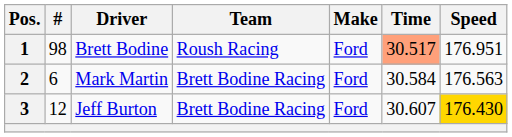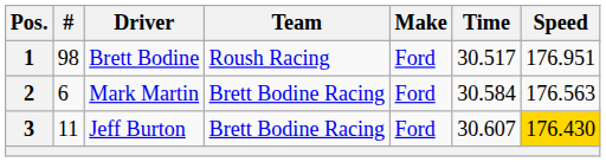 <table class="wikitable" style="font-size:95%">
 <tr>
 <th>Pos.</th>
 <th>#</th>
 <th>Driver</th>
 <th>Team</th>
 <th>Make</th>
 <th>Time</th>
 <th>Speed</th>
 </tr>
 <tr>
 <th>1</th>
 <td>98</td>
 <td><a href='#'>Brett Bodine</a></td>
 <td><a href='#'>Roush Racing</a></td>
 <td><a href='#'>Ford</a></td>
-<td style="background: lightsalmon;">30.517</td>
+<td>30.517</td>
 <td>176.951</td>
 </tr>
 <tr>
 <th>2</th>
 <td>6</td>
 <td><a href='#'>Mark Martin</a></td>
 <td><a href='#'>Brett Bodine Racing</a></td>
 <td><a href='#'>Ford</a></td>
 <td>30.584</td>
 <td>176.563</td>
 </tr>
 <tr>
 <th>3</th>
-<td>12</td>
+<td>11</td>
 <td><a href='#'>Jeff Burton</a></td>
 <td><a href='#'>Brett Bodine Racing</a></td>
 <td><a href='#'>Ford</a></td>
 <td>30.607</td>
 <td style="background: gold;">176.430</td>
 </tr>
 <tr>
 <th colspan="7"></th>
 </tr>
 </table>
